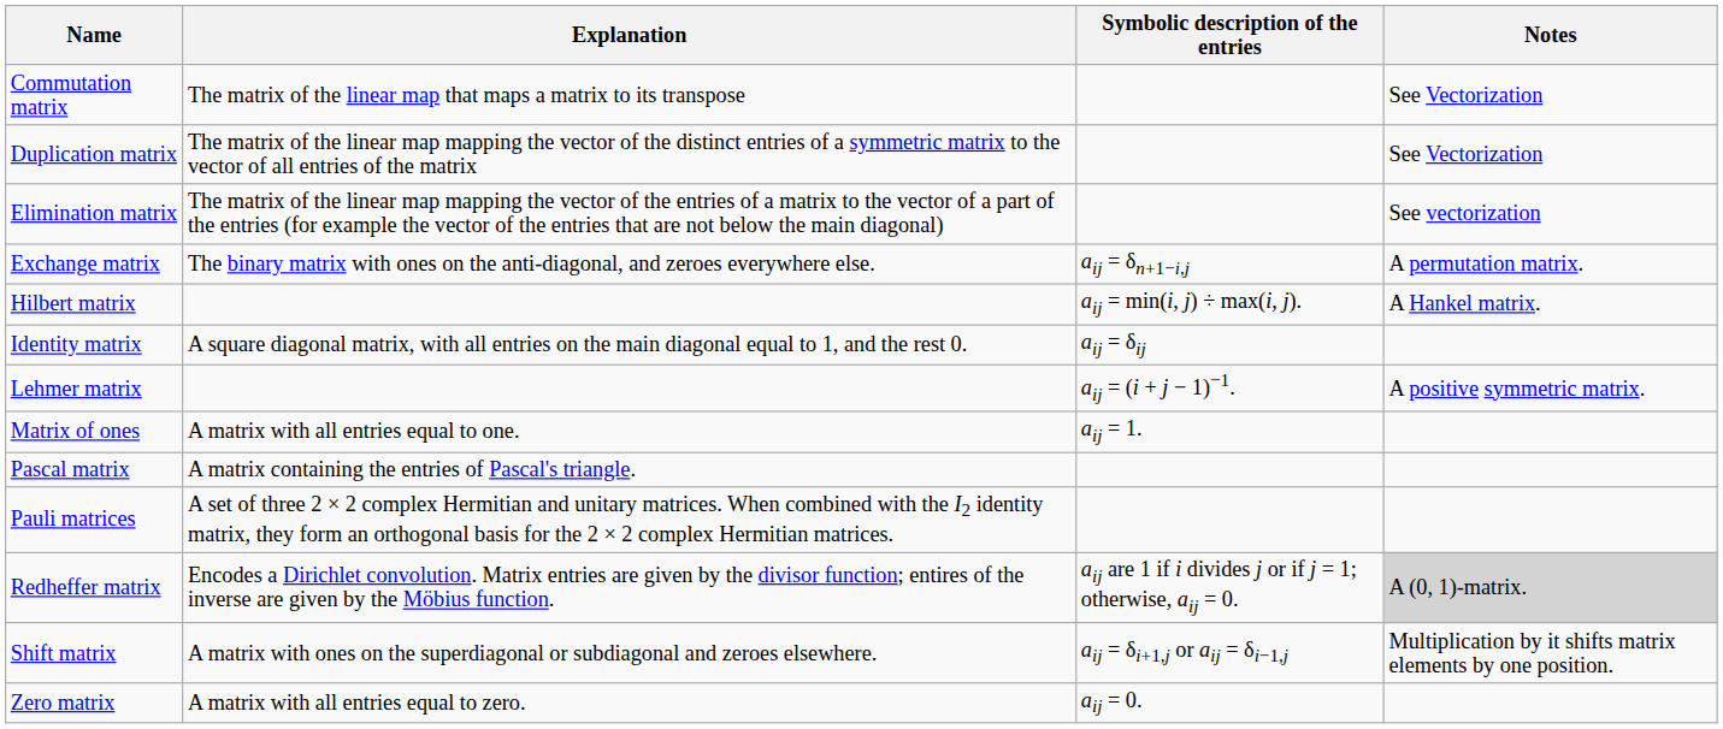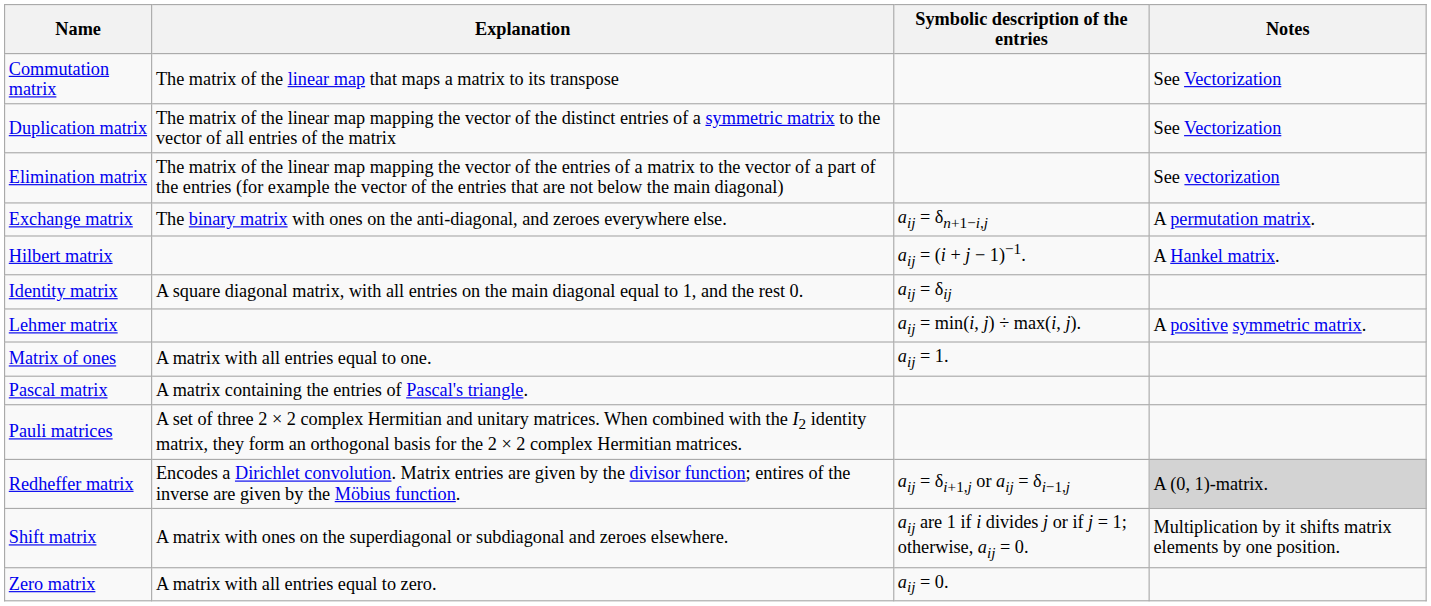 <table class="wikitable sortable">
 <tr>
 <th>Name</th>
 <th>Explanation</th>
 <th>Symbolic description of the entries</th>
 <th>Notes</th>
 </tr>
 <tr>
 <td><a href='#'>Commutation matrix</a></td>
 <td>The matrix of the <a href='#'>linear map</a> that maps a matrix to its transpose</td>
 <td></td>
 <td>See <a href='#'>Vectorization</a></td>
 </tr>
 <tr>
 <td><a href='#'>Duplication matrix</a></td>
 <td>The matrix of the linear map mapping the vector of the distinct entries of a <a href='#'>symmetric matrix</a> to the vector of all entries of the matrix</td>
 <td></td>
 <td>See <a href='#'>Vectorization</a></td>
 </tr>
 <tr>
 <td><a href='#'>Elimination matrix</a></td>
 <td>The matrix of the linear map mapping the vector of the entries of a matrix to the vector of a part of the entries (for example the vector of the entries that are not below the main diagonal)</td>
 <td></td>
 <td>See <a href='#'>vectorization</a></td>
 </tr>
 <tr>
 <td><a href='#'>Exchange&nbsp;matrix</a></td>
 <td>The <a href='#'>binary matrix</a> with ones on the anti-diagonal, and zeroes everywhere else.</td>
 <td><em>a<sub>ij</sub></em> = δ<sub><em>n</em>+1−<em>i</em>,<em>j</em></sub></td>
 <td>A <a href='#'>permutation matrix</a>.</td>
 </tr>
 <tr>
 <td><a href='#'>Hilbert matrix</a></td>
 <td></td>
-<td><em>a<sub>ij</sub></em> = min(<em>i</em>, <em>j</em>) ÷ max(<em>i</em>, <em>j</em>).</td>
+<td><em>a</em><sub><em>ij</em></sub> = (<em>i</em> + <em>j</em> − 1)<sup>−1</sup>.</td>
 <td>A <a href='#'>Hankel matrix</a>.</td>
 </tr>
 <tr>
 <td><a href='#'>Identity matrix</a></td>
 <td>A square diagonal matrix, with all entries on the main diagonal equal to 1, and the rest 0.</td>
 <td><em>a<sub>ij</sub></em> = δ<sub><em>ij</em></sub></td>
 <td></td>
 </tr>
 <tr>
 <td><a href='#'>Lehmer matrix</a></td>
 <td></td>
-<td><em>a</em><sub><em>ij</em></sub> = (<em>i</em> + <em>j</em> − 1)<sup>−1</sup>.</td>
+<td><em>a<sub>ij</sub></em> = min(<em>i</em>, <em>j</em>) ÷ max(<em>i</em>, <em>j</em>).</td>
 <td>A <a href='#'>positive</a> <a href='#'>symmetric matrix</a>.</td>
 </tr>
 <tr>
 <td><a href='#'>Matrix of ones</a></td>
 <td>A matrix with all entries equal to one.</td>
 <td><em>a<sub>ij</sub></em> = 1.</td>
 <td></td>
 </tr>
 <tr>
 <td><a href='#'>Pascal matrix</a></td>
 <td>A  matrix containing the entries of <a href='#'>Pascal's triangle</a>.</td>
 <td></td>
 <td></td>
 </tr>
 <tr>
 <td><a href='#'>Pauli matrices</a></td>
 <td>A set of three 2 × 2 complex Hermitian and unitary matrices. When combined with the <em>I</em><sub>2</sub> identity matrix, they form an orthogonal basis for the 2 × 2 complex Hermitian matrices.</td>
 <td></td>
 <td></td>
 </tr>
 <tr>
 <td><a href='#'>Redheffer&nbsp;matrix</a></td>
 <td>Encodes a <a href='#'>Dirichlet convolution</a>. Matrix entries are given by the <a href='#'>divisor function</a>; entires of the inverse are given by the <a href='#'>Möbius function</a>.</td>
-<td><em>a</em><sub><em>ij</em></sub> are 1 if <em>i</em> divides <em>j</em> or if <em>j</em> = 1; otherwise, <em>a</em><sub><em>ij</em></sub> = 0.</td>
+<td><em>a<sub>ij</sub></em> = δ<sub><em>i</em>+1,<em>j</em></sub> or <em>a<sub>ij</sub></em> = δ<sub><em>i</em>−1,<em>j</em></sub></td>
 <td style="background: lightgrey;">A (0, 1)-matrix.</td>
 </tr>
 <tr>
 <td><a href='#'>Shift matrix</a></td>
 <td>A matrix with ones on the superdiagonal or subdiagonal and zeroes elsewhere.</td>
-<td><em>a<sub>ij</sub></em> = δ<sub><em>i</em>+1,<em>j</em></sub> or <em>a<sub>ij</sub></em> = δ<sub><em>i</em>−1,<em>j</em></sub></td>
+<td><em>a</em><sub><em>ij</em></sub> are 1 if <em>i</em> divides <em>j</em> or if <em>j</em> = 1; otherwise, <em>a</em><sub><em>ij</em></sub> = 0.</td>
 <td>Multiplication by it shifts matrix elements by one position.</td>
 </tr>
 <tr>
 <td><a href='#'>Zero matrix</a></td>
 <td>A matrix with all entries equal to zero.</td>
 <td><em>a<sub>ij</sub></em> = 0.</td>
 <td></td>
 </tr>
 </table>
